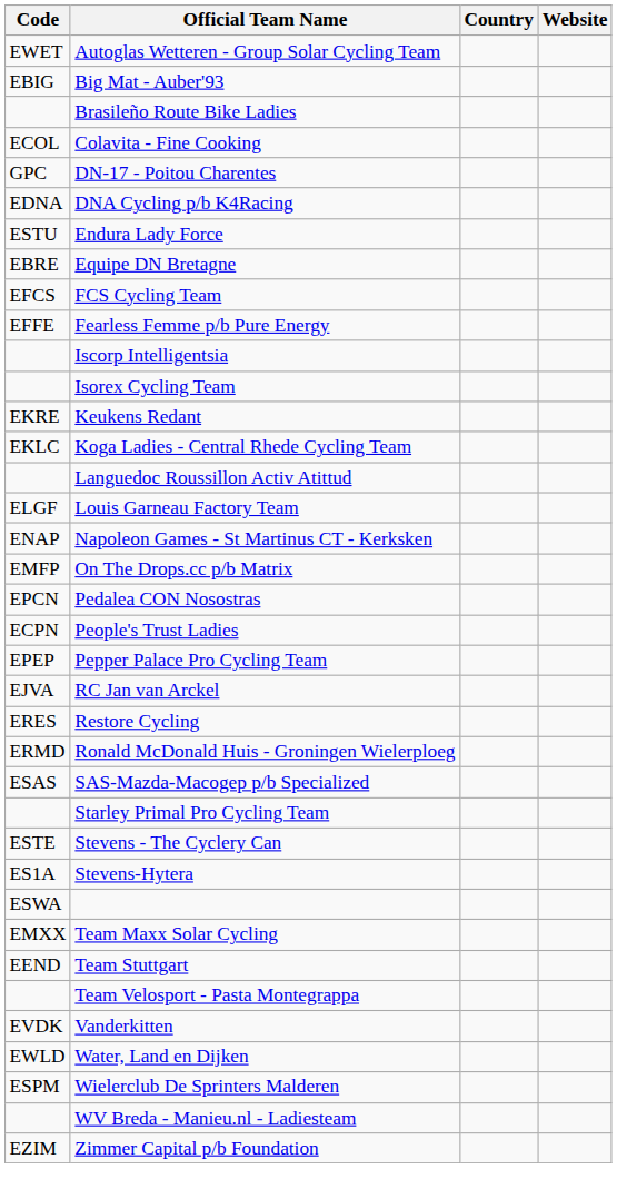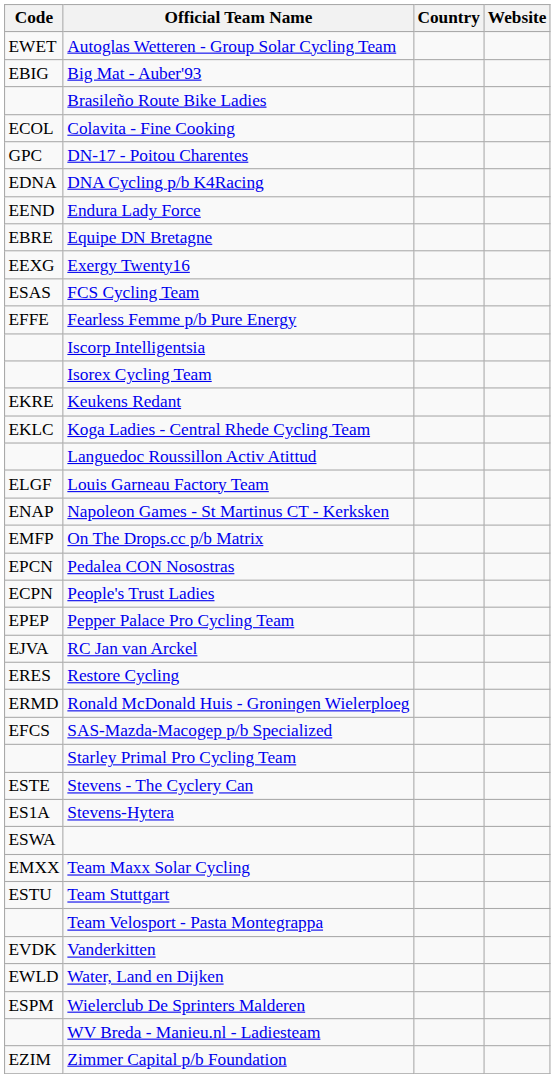 <table class="wikitable sortable">
 <tr>
 <th>Code</th>
 <th>Official Team Name</th>
 <th>Country</th>
 <th class="unsortable">Website</th>
 </tr>
 <tr>
 <td>EWET</td>
 <td><a href='#'>Autoglas Wetteren - Group Solar Cycling Team</a></td>
 <td></td>
 <td></td>
 </tr>
 <tr>
 <td>EBIG</td>
 <td><a href='#'>Big Mat - Auber'93</a></td>
 <td></td>
 <td></td>
 </tr>
 <tr>
 <td></td>
 <td><a href='#'>Brasileño Route Bike Ladies</a></td>
 <td></td>
 <td></td>
 </tr>
 <tr>
 <td>ECOL</td>
 <td><a href='#'>Colavita - Fine Cooking</a></td>
 <td></td>
 <td></td>
 </tr>
 <tr>
 <td>GPC</td>
 <td><a href='#'>DN-17 - Poitou Charentes</a></td>
 <td></td>
 <td></td>
 </tr>
 <tr>
 <td>EDNA</td>
 <td><a href='#'>DNA Cycling p/b K4Racing</a></td>
 <td></td>
 <td></td>
 </tr>
 <tr>
-<td>ESTU</td>
+<td>EEND</td>
 <td><a href='#'>Endura Lady Force</a></td>
 <td></td>
 <td></td>
 </tr>
 <tr>
 <td>EBRE</td>
 <td><a href='#'>Equipe DN Bretagne</a></td>
 <td></td>
 <td></td>
 </tr>
 <tr>
-<td>EFCS</td>
+<td>EEXG</td>
+<td><a href='#'>Exergy Twenty16</a></td>
+<td></td>
+<td></td>
+</tr>
+<tr>
+<td>ESAS</td>
 <td><a href='#'>FCS Cycling Team</a></td>
 <td></td>
 <td></td>
 </tr>
 <tr>
 <td>EFFE</td>
 <td><a href='#'>Fearless Femme p/b Pure Energy</a></td>
 <td></td>
 <td></td>
 </tr>
 <tr>
 <td></td>
 <td><a href='#'>Iscorp Intelligentsia</a></td>
 <td></td>
 <td></td>
 </tr>
 <tr>
 <td></td>
 <td><a href='#'>Isorex Cycling Team</a></td>
 <td></td>
 <td></td>
 </tr>
 <tr>
 <td>EKRE</td>
 <td><a href='#'>Keukens Redant</a></td>
 <td></td>
 <td></td>
 </tr>
 <tr>
 <td>EKLC</td>
 <td><a href='#'>Koga Ladies - Central Rhede Cycling Team</a></td>
 <td></td>
 <td></td>
 </tr>
 <tr>
 <td></td>
 <td><a href='#'>Languedoc Roussillon Activ Atittud</a></td>
 <td></td>
 <td></td>
 </tr>
 <tr>
 <td>ELGF</td>
 <td><a href='#'>Louis Garneau Factory Team</a></td>
 <td></td>
 <td></td>
 </tr>
 <tr>
 <td>ENAP</td>
 <td><a href='#'>Napoleon Games - St Martinus CT - Kerksken</a></td>
 <td></td>
 <td></td>
 </tr>
 <tr>
 <td>EMFP</td>
 <td><a href='#'>On The Drops.cc p/b Matrix</a></td>
 <td></td>
 <td></td>
 </tr>
 <tr>
 <td>EPCN</td>
 <td><a href='#'>Pedalea CON Nosostras</a></td>
 <td></td>
 <td></td>
 </tr>
 <tr>
 <td>ECPN</td>
 <td><a href='#'>People's Trust Ladies</a></td>
 <td></td>
 <td></td>
 </tr>
 <tr>
 <td>EPEP</td>
 <td><a href='#'>Pepper Palace Pro Cycling Team</a></td>
 <td></td>
 <td></td>
 </tr>
 <tr>
 <td>EJVA</td>
 <td><a href='#'>RC Jan van Arckel</a></td>
 <td></td>
 <td></td>
 </tr>
 <tr>
 <td>ERES</td>
 <td><a href='#'>Restore Cycling</a></td>
 <td></td>
 <td></td>
 </tr>
 <tr>
 <td>ERMD</td>
 <td><a href='#'>Ronald McDonald Huis - Groningen Wielerploeg</a></td>
 <td></td>
 <td></td>
 </tr>
 <tr>
-<td>ESAS</td>
+<td>EFCS</td>
 <td><a href='#'>SAS-Mazda-Macogep p/b Specialized</a></td>
 <td></td>
 <td></td>
 </tr>
 <tr>
 <td></td>
 <td><a href='#'>Starley Primal Pro Cycling Team</a></td>
 <td></td>
 <td></td>
 </tr>
 <tr>
 <td>ESTE</td>
 <td><a href='#'>Stevens - The Cyclery Can</a></td>
 <td></td>
 <td></td>
 </tr>
 <tr>
 <td>ES1A</td>
 <td><a href='#'>Stevens-Hytera</a></td>
 <td></td>
 <td></td>
 </tr>
 <tr>
 <td>ESWA</td>
 <td></td>
 <td></td>
 <td></td>
 </tr>
 <tr>
 <td>EMXX</td>
 <td><a href='#'>Team Maxx Solar Cycling</a></td>
 <td></td>
 <td></td>
 </tr>
 <tr>
-<td>EEND</td>
+<td>ESTU</td>
 <td><a href='#'>Team Stuttgart</a></td>
 <td></td>
 <td></td>
 </tr>
 <tr>
 <td></td>
 <td><a href='#'>Team Velosport - Pasta Montegrappa</a></td>
 <td></td>
 <td></td>
 </tr>
 <tr>
 <td>EVDK</td>
 <td><a href='#'>Vanderkitten</a></td>
 <td></td>
 <td></td>
 </tr>
 <tr>
 <td>EWLD</td>
 <td><a href='#'>Water, Land en Dijken</a></td>
 <td></td>
 <td></td>
 </tr>
 <tr>
 <td>ESPM</td>
 <td><a href='#'>Wielerclub De Sprinters Malderen</a></td>
 <td></td>
 <td></td>
 </tr>
 <tr>
 <td></td>
 <td><a href='#'>WV Breda - Manieu.nl - Ladiesteam</a></td>
 <td></td>
 <td></td>
 </tr>
 <tr>
 <td>EZIM</td>
 <td><a href='#'>Zimmer Capital p/b Foundation</a></td>
 <td></td>
 <td></td>
 </tr>
 </table>
